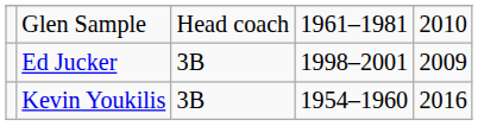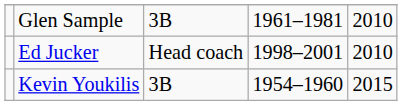 <table class="wikitable" style="margin: 1em auto 1em auto">
 <tr style="text-align:center;">
 </tr>
 <tr>
 <td><strong><big></big></strong></td>
 <td>Glen Sample</td>
-<td>Head coach</td>
+<td>3B</td>
 <td>1961–1981</td>
 <td>2010</td>
 </tr>
 <tr>
 <td><big><strong></strong></big></td>
 <td><a href='#'>Ed Jucker</a></td>
-<td>3B</td>
+<td>Head coach</td>
 <td>1998–2001</td>
-<td>2009</td>
+<td>2010</td>
 </tr>
 <tr>
 <td><big><strong></strong></big></td>
 <td><a href='#'>Kevin Youkilis</a></td>
 <td>3B</td>
 <td>1954–1960</td>
-<td>2016</td>
+<td>2015</td>
 </tr>
 </table>
